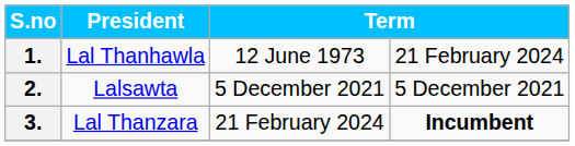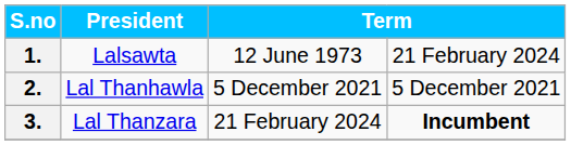 <table class="wikitable sortable" style="text-align:center;">
 <tr>
 <th Style="background-color:#00BFFF; color:white">S.no</th>
 <th Style="background-color:#00BFFF; color:white">President</th>
 <th Style="background-color:#00BFFF; color:white" colspan=2>Term</th>
 </tr>
 <tr>
 <th>1.</th>
-<td><a href='#'>Lal Thanhawla</a></td>
+<td><a href='#'>Lalsawta</a></td>
 <td>12 June 1973</td>
 <td>21 February 2024</td>
 </tr>
 <tr>
 <th>2.</th>
-<td><a href='#'>Lalsawta</a></td>
+<td><a href='#'>Lal Thanhawla</a></td>
 <td>5 December 2021</td>
 <td>5 December 2021</td>
 </tr>
 <tr>
 <th>3.</th>
 <td><a href='#'>Lal Thanzara</a></td>
 <td>21 February 2024</td>
 <td><strong>Incumbent</strong></td>
 </tr>
 <tr>
 </tr>
 </table>
